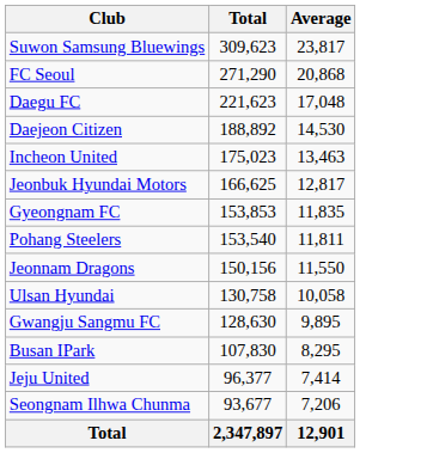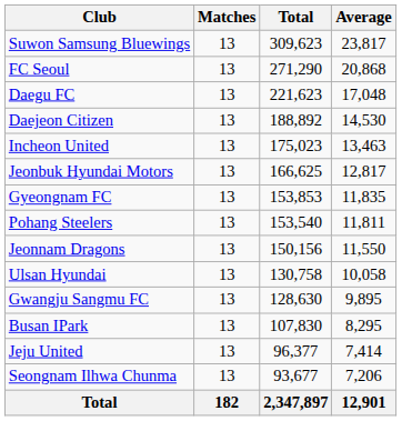 <table class="wikitable" style="text-align:center;">
 <tr>
 <th>Club</th>
+<th>Matches</th>
 <th>Total</th>
 <th>Average</th>
 </tr>
 <tr>
 <td align="left"><a href='#'>Suwon Samsung Bluewings</a></td>
+<td>13</td>
 <td>309,623</td>
 <td>23,817</td>
 </tr>
 <tr>
 <td align="left"><a href='#'>FC Seoul</a></td>
+<td>13</td>
 <td>271,290</td>
 <td>20,868</td>
 </tr>
 <tr>
 <td align="left"><a href='#'>Daegu FC</a></td>
+<td>13</td>
 <td>221,623</td>
 <td>17,048</td>
 </tr>
 <tr>
 <td align="left"><a href='#'>Daejeon Citizen</a></td>
+<td>13</td>
 <td>188,892</td>
 <td>14,530</td>
 </tr>
 <tr>
 <td align="left"><a href='#'>Incheon United</a></td>
+<td>13</td>
 <td>175,023</td>
 <td>13,463</td>
 </tr>
 <tr>
 <td align="left"><a href='#'>Jeonbuk Hyundai Motors</a></td>
+<td>13</td>
 <td>166,625</td>
 <td>12,817</td>
 </tr>
 <tr>
 <td align="left"><a href='#'>Gyeongnam FC</a></td>
+<td>13</td>
 <td>153,853</td>
 <td>11,835</td>
 </tr>
 <tr>
 <td align="left"><a href='#'>Pohang Steelers</a></td>
+<td>13</td>
 <td>153,540</td>
 <td>11,811</td>
 </tr>
 <tr>
 <td align="left"><a href='#'>Jeonnam Dragons</a></td>
+<td>13</td>
 <td>150,156</td>
 <td>11,550</td>
 </tr>
 <tr>
 <td align="left"><a href='#'>Ulsan Hyundai</a></td>
+<td>13</td>
 <td>130,758</td>
 <td>10,058</td>
 </tr>
 <tr>
 <td align="left"><a href='#'>Gwangju Sangmu FC</a></td>
+<td>13</td>
 <td>128,630</td>
 <td>9,895</td>
 </tr>
 <tr>
 <td align="left"><a href='#'>Busan IPark</a></td>
+<td>13</td>
 <td>107,830</td>
 <td>8,295</td>
 </tr>
 <tr>
 <td align="left"><a href='#'>Jeju United</a></td>
+<td>13</td>
 <td>96,377</td>
 <td>7,414</td>
 </tr>
 <tr>
 <td align="left"><a href='#'>Seongnam Ilhwa Chunma</a></td>
+<td>13</td>
 <td>93,677</td>
 <td>7,206</td>
 </tr>
 <tr>
 <th>Total</th>
+<th>182</th>
 <th>2,347,897</th>
 <th>12,901</th>
 </tr>
 </table>
